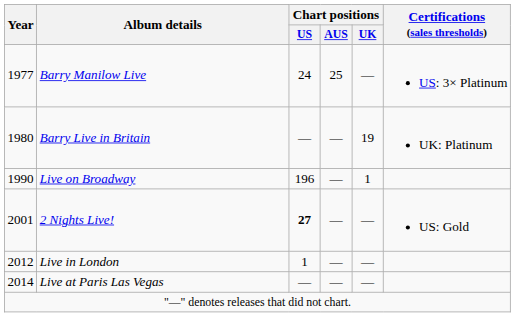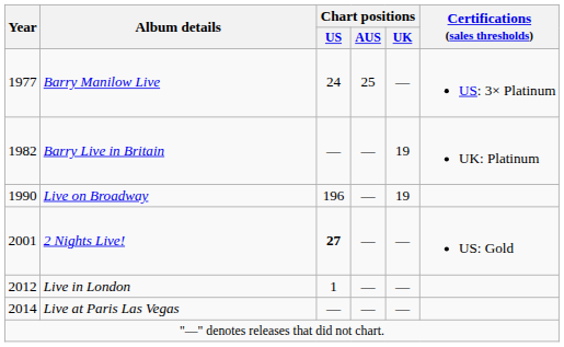 <table class="wikitable" style="text-align: center;">
 <tr>
 <th rowspan="2">Year</th>
 <th rowspan="2" style="width:300px;">Album details</th>
 <th colspan="3">Chart positions</th>
 <th rowspan="2"><a href='#'>Certifications</a><br><small>(<a href='#'>sales thresholds</a>)</small></th>
 </tr>
 <tr>
 <th style="width:2.2em;font-size:90%;"><a href='#'>US</a><br></th>
 <th style="width:2.2em;font-size:90%;"><a href='#'>AUS</a><br></th>
 <th style="width:2.2em;font-size:90%;"><a href='#'>UK</a><br></th>
 </tr>
 <tr>
 <td>1977</td>
 <td align="left"><em><a href='#'>Barry Manilow Live</a></em></td>
 <td>24</td>
 <td>25</td>
 <td>—</td>
 <td style="text-align:left;"><br><ul><li><a href='#'>US</a>: 3× Platinum</li></ul></td>
 </tr>
 <tr>
-<td>1980</td>
+<td>1982</td>
 <td align="left"><em><a href='#'>Barry Live in Britain</a></em></td>
 <td>—</td>
 <td>—</td>
 <td>19</td>
 <td style="text-align:left;"><br><ul><li>UK: Platinum</li></ul></td>
 </tr>
 <tr>
 <td>1990</td>
 <td align="left"><em><a href='#'>Live on Broadway</a></em></td>
 <td>196</td>
 <td>—</td>
-<td>1</td>
+<td>19</td>
 <td style="text-align:left;"></td>
 </tr>
 <tr>
 <td>2001</td>
 <td align="left"><em><a href='#'>2 Nights Live!</a></em></td>
 <td><strong>27</strong></td>
 <td>—</td>
 <td>—</td>
 <td style="text-align:left;"><br><ul><li>US: Gold</li></ul></td>
 </tr>
 <tr>
 <td>2012</td>
 <td align="left"><em>Live in London</em></td>
 <td>1</td>
 <td>—</td>
 <td>—</td>
 <td style="text-align:left;"></td>
 </tr>
 <tr>
 <td>2014</td>
 <td align="left"><em>Live at Paris Las Vegas</em></td>
 <td>—</td>
 <td>—</td>
 <td>—</td>
 <td style="text-align:left;"></td>
 </tr>
 <tr>
 <td colspan="11" style="font-size:90%">"—" denotes releases that did not chart.</td>
 </tr>
 </table>
